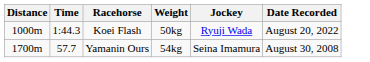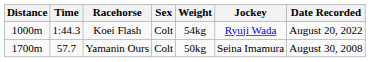 <table class="wikitable" style="text-align: center;">
 <tr>
 <th>Distance</th>
 <th>Time</th>
 <th>Racehorse</th>
+<th>Sex</th>
 <th>Weight</th>
 <th>Jockey</th>
 <th>Date Recorded</th>
 </tr>
 <tr>
 <td>1000m</td>
 <td>1:44.3</td>
 <td>Koei Flash</td>
-<td>50kg</td>
+<td>Colt</td>
+<td>54kg</td>
 <td><a href='#'>Ryuji Wada</a></td>
 <td>August 20, 2022</td>
 </tr>
 <tr>
 <td>1700m</td>
 <td>57.7</td>
 <td>Yamanin Ours</td>
-<td>54kg</td>
+<td>Colt</td>
+<td>50kg</td>
 <td>Seina Imamura</td>
 <td>August 30, 2008</td>
 </tr>
 </table>
